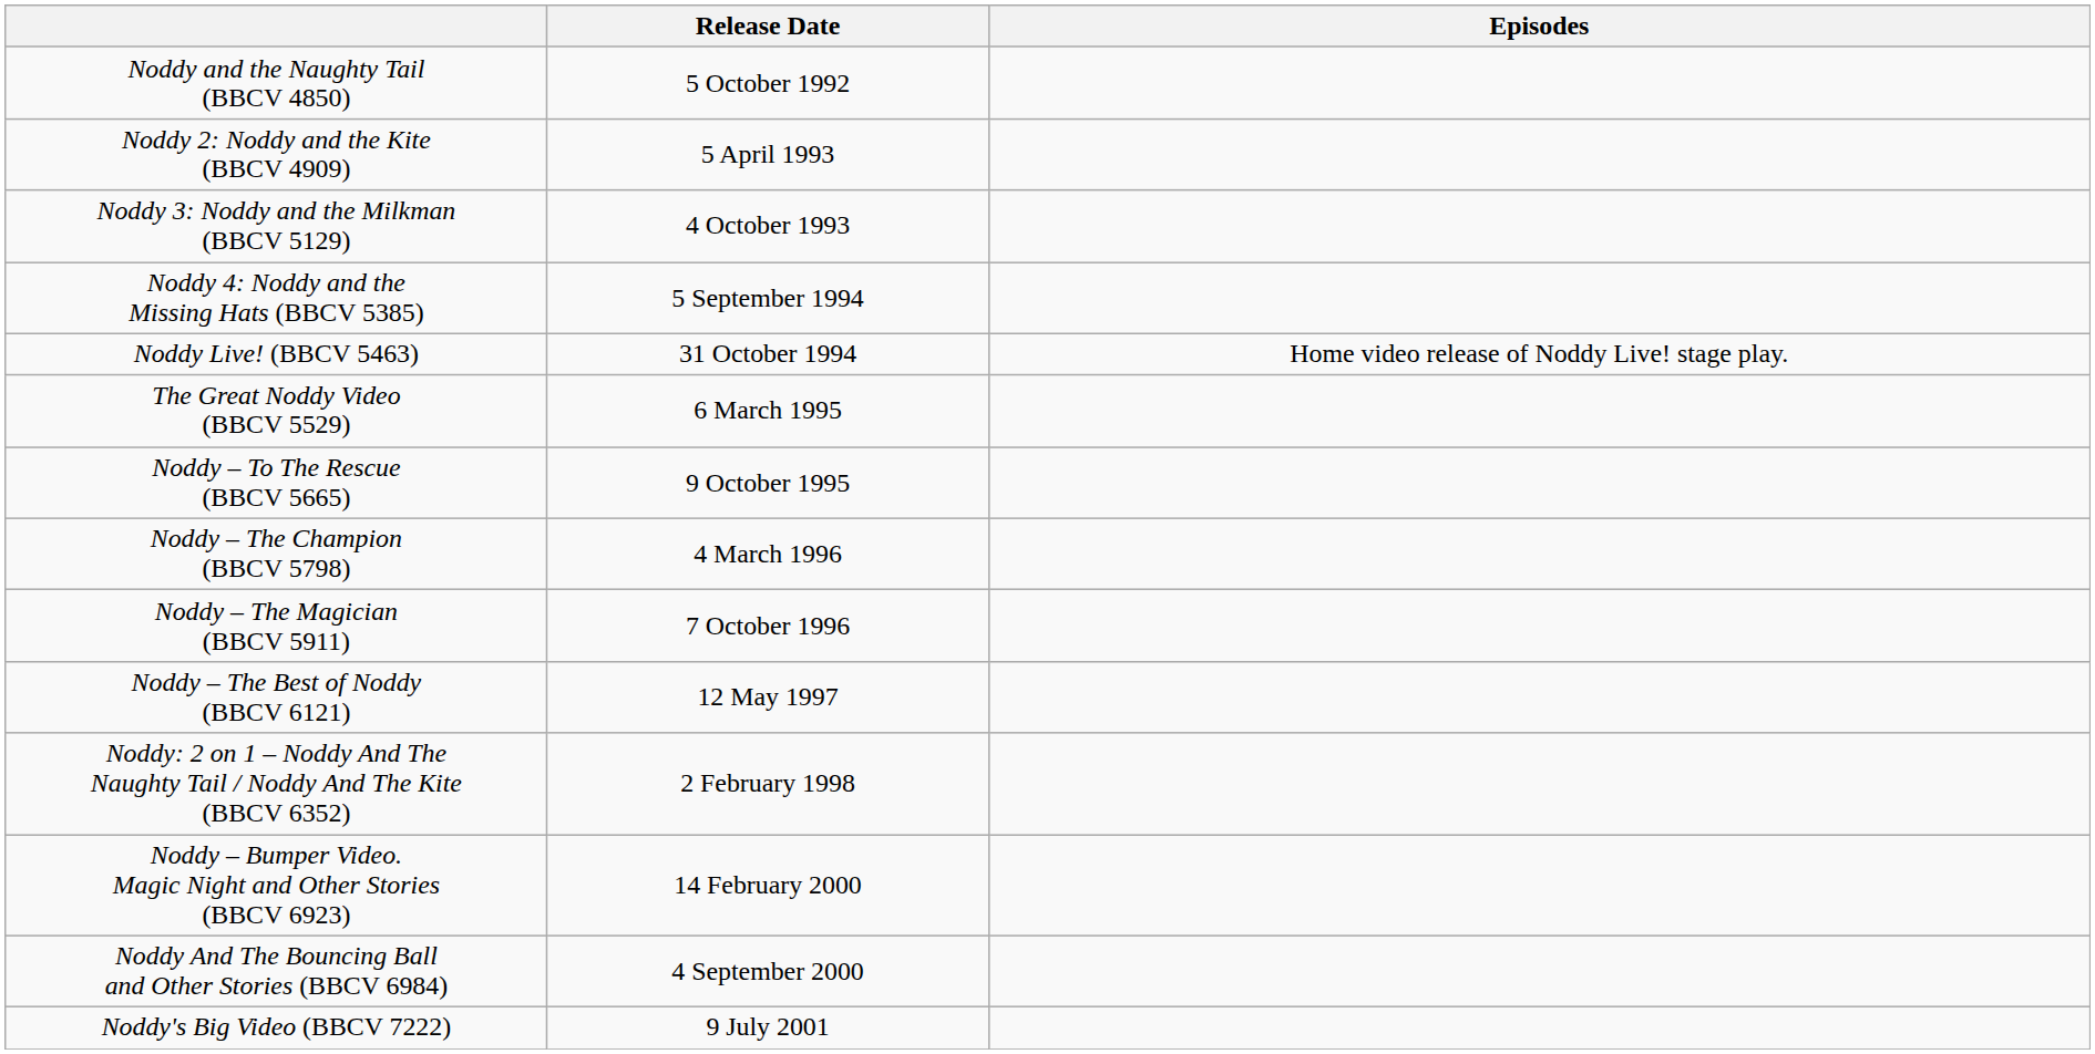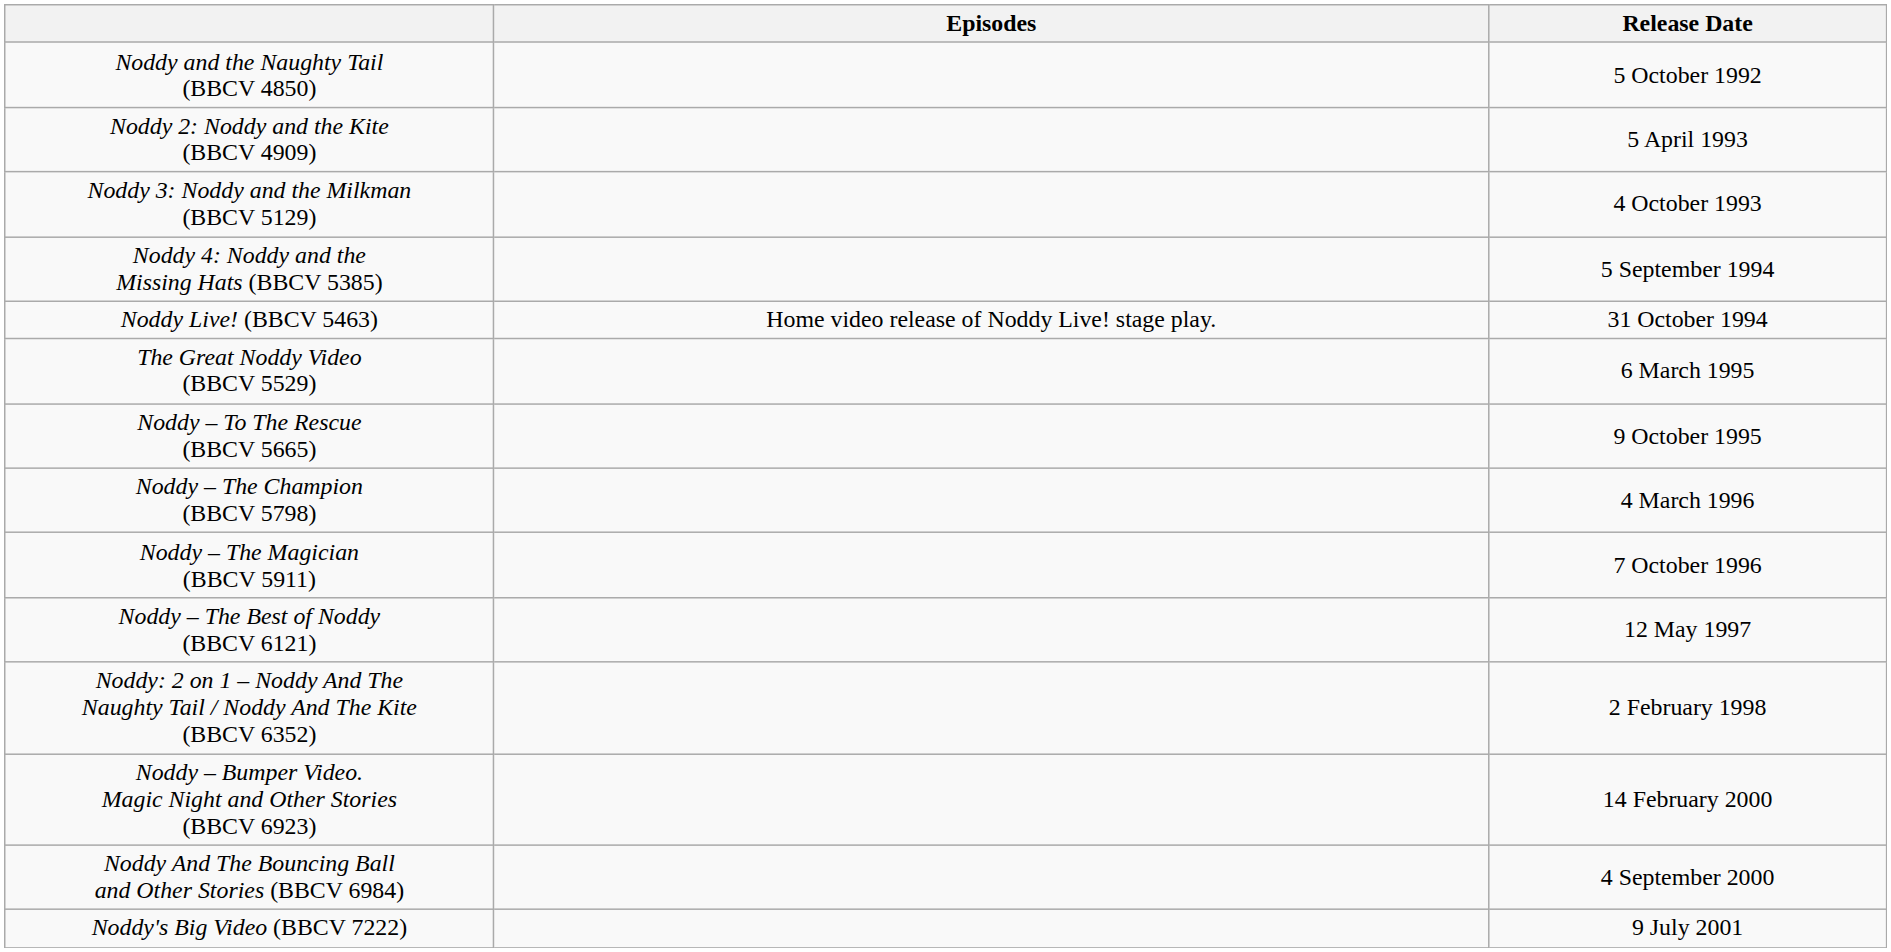 <table class="wikitable" style="text-align:center; width:100%;">
 <tr>
 <th style="width:26%;"></th>
+<th>Episodes</th>
 <th>Release Date</th>
-<th>Episodes</th>
 </tr>
 <tr>
 <td><em>Noddy and the Naughty Tail</em><br>(BBCV 4850)</td>
+<td style="text-align:center;"></td>
 <td style="text-align:center;">5 October 1992 </td>
-<td style="text-align:center;"></td>
 </tr>
 <tr>
 <td><em>Noddy 2: Noddy and the Kite</em><br>(BBCV 4909)</td>
+<td style="text-align:center;"></td>
 <td style="text-align:center;">5 April 1993 </td>
-<td style="text-align:center;"></td>
 </tr>
 <tr>
 <td><em>Noddy 3: Noddy and the Milkman</em><br>(BBCV 5129)</td>
+<td style="text-align:center;"></td>
 <td style="text-align:center;">4 October 1993 </td>
-<td style="text-align:center;"></td>
 </tr>
 <tr>
 <td><em>Noddy 4: Noddy and the<br>Missing Hats</em> (BBCV 5385)</td>
+<td style="text-align:center;"></td>
 <td style="text-align:center;">5 September 1994 </td>
-<td style="text-align:center;"></td>
 </tr>
 <tr>
 <td><em>Noddy Live!</em> (BBCV 5463)</td>
+<td style="text-align:center;">Home video release of Noddy Live! stage play.</td>
 <td style="text-align:center;">31 October 1994 </td>
-<td style="text-align:center;">Home video release of Noddy Live! stage play.</td>
 </tr>
 <tr>
 <td><em>The Great Noddy Video</em><br>(BBCV 5529)</td>
+<td style="text-align:center;"></td>
 <td style="text-align:center;">6 March 1995 </td>
-<td style="text-align:center;"></td>
 </tr>
 <tr>
 <td><em>Noddy – To The Rescue</em><br>(BBCV 5665)</td>
+<td style="text-align:center;"></td>
 <td style="text-align:center;">9 October 1995 </td>
-<td style="text-align:center;"></td>
 </tr>
 <tr>
 <td><em>Noddy – The Champion</em><br>(BBCV 5798)</td>
+<td style="text-align:center;"></td>
 <td style="text-align:center;">4 March 1996 </td>
-<td style="text-align:center;"></td>
 </tr>
 <tr>
 <td><em>Noddy – The Magician</em><br>(BBCV 5911)</td>
+<td style="text-align:center;"></td>
 <td style="text-align:center;">7 October 1996 </td>
-<td style="text-align:center;"></td>
 </tr>
 <tr>
 <td><em>Noddy – The Best of Noddy</em><br>(BBCV 6121)</td>
+<td style="text-align:center;"></td>
 <td style="text-align:center;">12 May 1997 </td>
-<td style="text-align:center;"></td>
 </tr>
 <tr>
 <td><em>Noddy: 2 on 1 – Noddy And The<br>Naughty Tail / Noddy And The Kite</em><br>(BBCV 6352)</td>
+<td style="text-align:center;"></td>
 <td style="text-align:center;">2 February 1998 </td>
-<td style="text-align:center;"></td>
 </tr>
 <tr>
 <td><em>Noddy – Bumper Video.<br>Magic Night and Other Stories</em><br>(BBCV 6923)</td>
+<td style="text-align:center;"></td>
 <td style="text-align:center;">14 February 2000 </td>
-<td style="text-align:center;"></td>
 </tr>
 <tr>
 <td><em>Noddy And The Bouncing Ball<br>and Other Stories</em> (BBCV 6984)</td>
+<td style="text-align:center;"></td>
 <td style="text-align:center;">4 September 2000 </td>
-<td style="text-align:center;"></td>
 </tr>
 <tr>
 <td><em>Noddy's Big Video</em> (BBCV 7222)</td>
+<td style="text-align:center;"></td>
 <td style="text-align:center;">9 July 2001 </td>
-<td style="text-align:center;"></td>
 </tr>
 </table>
